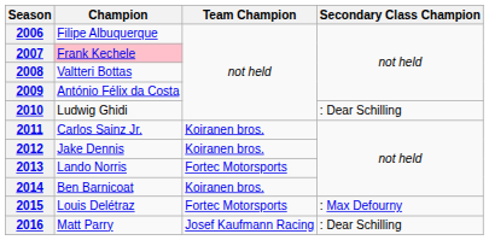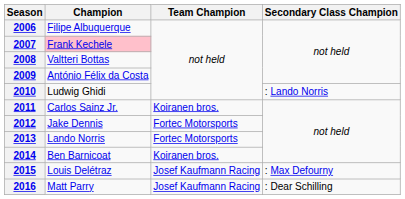 <table class="wikitable" style="font-size: 85%;">
 <tr>
 <th>Season</th>
 <th>Champion</th>
 <th>Team Champion</th>
 <th>Secondary Class Champion</th>
 </tr>
 <tr>
 <th><a href='#'>2006</a></th>
 <td> <a href='#'>Filipe Albuquerque</a></td>
 <td align=center rowspan=5><em>not held</em></td>
 <td align=center rowspan=4><em>not held</em></td>
 </tr>
 <tr>
 <th><a href='#'>2007</a></th>
 <td style="background: pink;"> <a href='#'>Frank Kechele</a></td>
 </tr>
 <tr>
 <th><a href='#'>2008</a></th>
 <td> <a href='#'>Valtteri Bottas</a></td>
 </tr>
 <tr>
 <th><a href='#'>2009</a></th>
 <td> <a href='#'>António Félix da Costa</a></td>
 </tr>
 <tr>
 <th><a href='#'>2010</a></th>
 <td> Ludwig Ghidi</td>
-<td>:  Dear Schilling</td>
+<td>:  <a href='#'>Lando Norris</a></td>
 </tr>
 <tr>
 <th><a href='#'>2011</a></th>
 <td> <a href='#'>Carlos Sainz Jr.</a></td>
 <td> <a href='#'>Koiranen bros.</a></td>
 <td align=center rowspan=4><em>not held</em></td>
 </tr>
 <tr>
 <th><a href='#'>2012</a></th>
 <td> <a href='#'>Jake Dennis</a></td>
-<td> <a href='#'>Koiranen bros.</a></td>
+<td> <a href='#'>Fortec Motorsports</a></td>
 </tr>
 <tr>
 <th><a href='#'>2013</a></th>
 <td> <a href='#'>Lando Norris</a></td>
 <td> <a href='#'>Fortec Motorsports</a></td>
 </tr>
 <tr>
 <th><a href='#'>2014</a></th>
 <td> <a href='#'>Ben Barnicoat</a></td>
 <td> <a href='#'>Koiranen bros.</a></td>
 </tr>
 <tr>
 <th><a href='#'>2015</a></th>
 <td> <a href='#'>Louis Delétraz</a></td>
-<td> <a href='#'>Fortec Motorsports</a></td>
+<td> <a href='#'>Josef Kaufmann Racing</a></td>
 <td>:  <a href='#'>Max Defourny</a></td>
 </tr>
 <tr>
 <th><a href='#'>2016</a></th>
 <td> <a href='#'>Matt Parry</a></td>
 <td> <a href='#'>Josef Kaufmann Racing</a></td>
 <td>:  Dear Schilling</td>
 </tr>
 </table>
